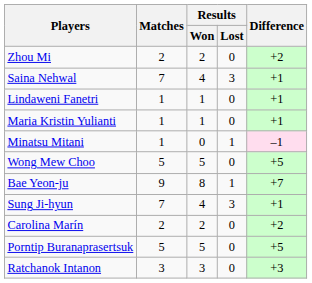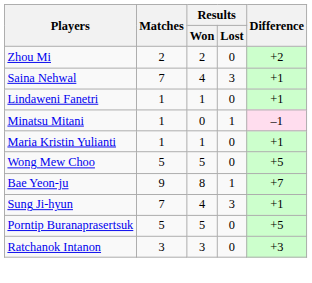 <table class=wikitable style="text-align:center; font-size:small">
 <tr>
 <th rowspan="2">Players</th>
 <th rowspan="2">Matches</th>
 <th colspan="2">Results</th>
 <th rowspan="2">Difference</th>
 </tr>
 <tr>
 <th>Won</th>
 <th>Lost</th>
 </tr>
 <tr>
 <td align="left"> <a href='#'>Zhou Mi</a></td>
 <td>2</td>
 <td>2</td>
 <td>0</td>
 <td bgcolor="#ccffcc">+2</td>
 </tr>
 <tr>
 <td align="left"> <a href='#'>Saina Nehwal</a></td>
 <td>7</td>
 <td>4</td>
 <td>3</td>
 <td bgcolor="#ccffcc">+1</td>
 </tr>
 <tr>
 <td align="left"> <a href='#'>Lindaweni Fanetri</a></td>
 <td>1</td>
 <td>1</td>
 <td>0</td>
 <td bgcolor="#ccffcc">+1</td>
 </tr>
 <tr>
+<td align="left"> <a href='#'>Minatsu Mitani</a></td>
+<td>1</td>
+<td>0</td>
+<td>1</td>
+<td bgcolor="#ffddee">–1</td>
+</tr>
+<tr>
 <td align="left"> <a href='#'>Maria Kristin Yulianti</a></td>
 <td>1</td>
 <td>1</td>
 <td>0</td>
 <td bgcolor="#ccffcc">+1</td>
-</tr>
-<tr>
-<td align="left"> <a href='#'>Minatsu Mitani</a></td>
-<td>1</td>
-<td>0</td>
-<td>1</td>
-<td bgcolor="#ffddee">–1</td>
 </tr>
 <tr>
 <td align="left"> <a href='#'>Wong Mew Choo</a></td>
 <td>5</td>
 <td>5</td>
 <td>0</td>
 <td bgcolor="#ccffcc">+5</td>
 </tr>
 <tr>
 <td align="left"> <a href='#'>Bae Yeon-ju</a></td>
 <td>9</td>
 <td>8</td>
 <td>1</td>
 <td bgcolor="#ccffcc">+7</td>
 </tr>
 <tr>
 <td align="left"> <a href='#'>Sung Ji-hyun</a></td>
 <td>7</td>
 <td>4</td>
 <td>3</td>
 <td bgcolor="#ccffcc">+1</td>
 </tr>
 <tr>
-<td align="left"> <a href='#'>Carolina Marín</a></td>
-<td>2</td>
-<td>2</td>
-<td>0</td>
-<td bgcolor="#ccffcc">+2</td>
-</tr>
-<tr>
 <td align="left"> <a href='#'>Porntip Buranaprasertsuk</a></td>
 <td>5</td>
 <td>5</td>
 <td>0</td>
 <td bgcolor="#ccffcc">+5</td>
 </tr>
 <tr>
 <td align="left"> <a href='#'>Ratchanok Intanon</a></td>
 <td>3</td>
 <td>3</td>
 <td>0</td>
 <td bgcolor="#ccffcc">+3</td>
 </tr>
 </table>
